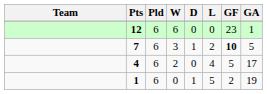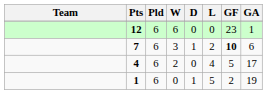 <table class="wikitable" style="text-align: center;">
 <tr>
 <th width=175>Team</th>
 <th width=20 abbr="Points">Pts</th>
 <th width=20 abbr="Played">Pld</th>
 <th width=20 abbr="Won">W</th>
 <th width=20 abbr="Drawn">D</th>
 <th width=20 abbr="Lost">L</th>
 <th width=20 abbr="Goals for">GF</th>
 <th width=20 abbr="Goals against">GA</th>
 </tr>
 <tr style="background:#ffffff;">
 </tr>
 <tr align=center bgcolor=ccffcc>
 <td style="text-align:left;"></td>
 <td><strong>12</strong></td>
 <td>6</td>
 <td>6</td>
 <td>0</td>
 <td>0</td>
 <td>23</td>
 <td>1</td>
 </tr>
 <tr align=center>
 <td style="text-align:left;"></td>
 <td><strong>7</strong></td>
 <td>6</td>
 <td>3</td>
 <td>1</td>
 <td>2</td>
 <td><strong>10</strong></td>
-<td>5</td>
+<td>6</td>
 </tr>
 <tr align=center>
 <td style="text-align:left;"></td>
 <td><strong>4</strong></td>
 <td>6</td>
 <td>2</td>
 <td>0</td>
 <td>4</td>
 <td>5</td>
 <td>17</td>
 </tr>
 <tr align=center>
 <td style="text-align:left;"></td>
 <td><strong>1</strong></td>
 <td>6</td>
 <td>0</td>
 <td>1</td>
 <td>5</td>
 <td>2</td>
 <td>19</td>
 </tr>
 </table>
